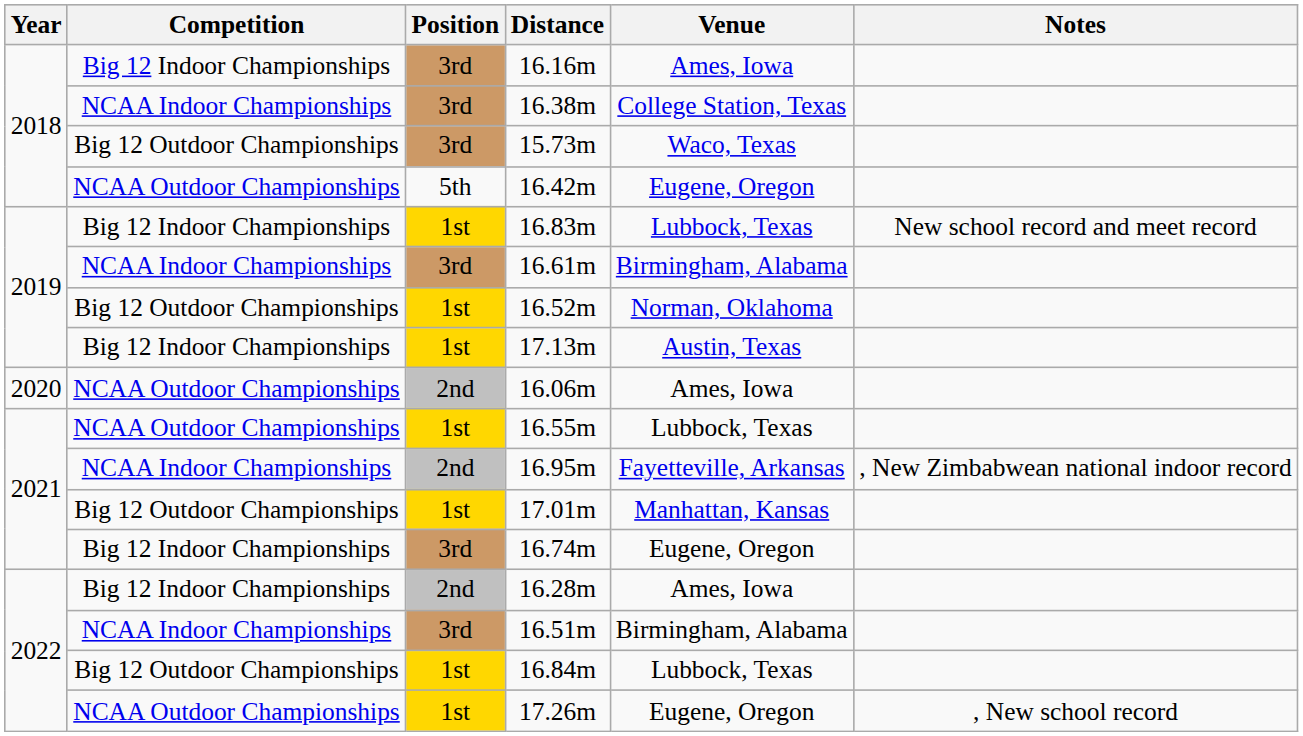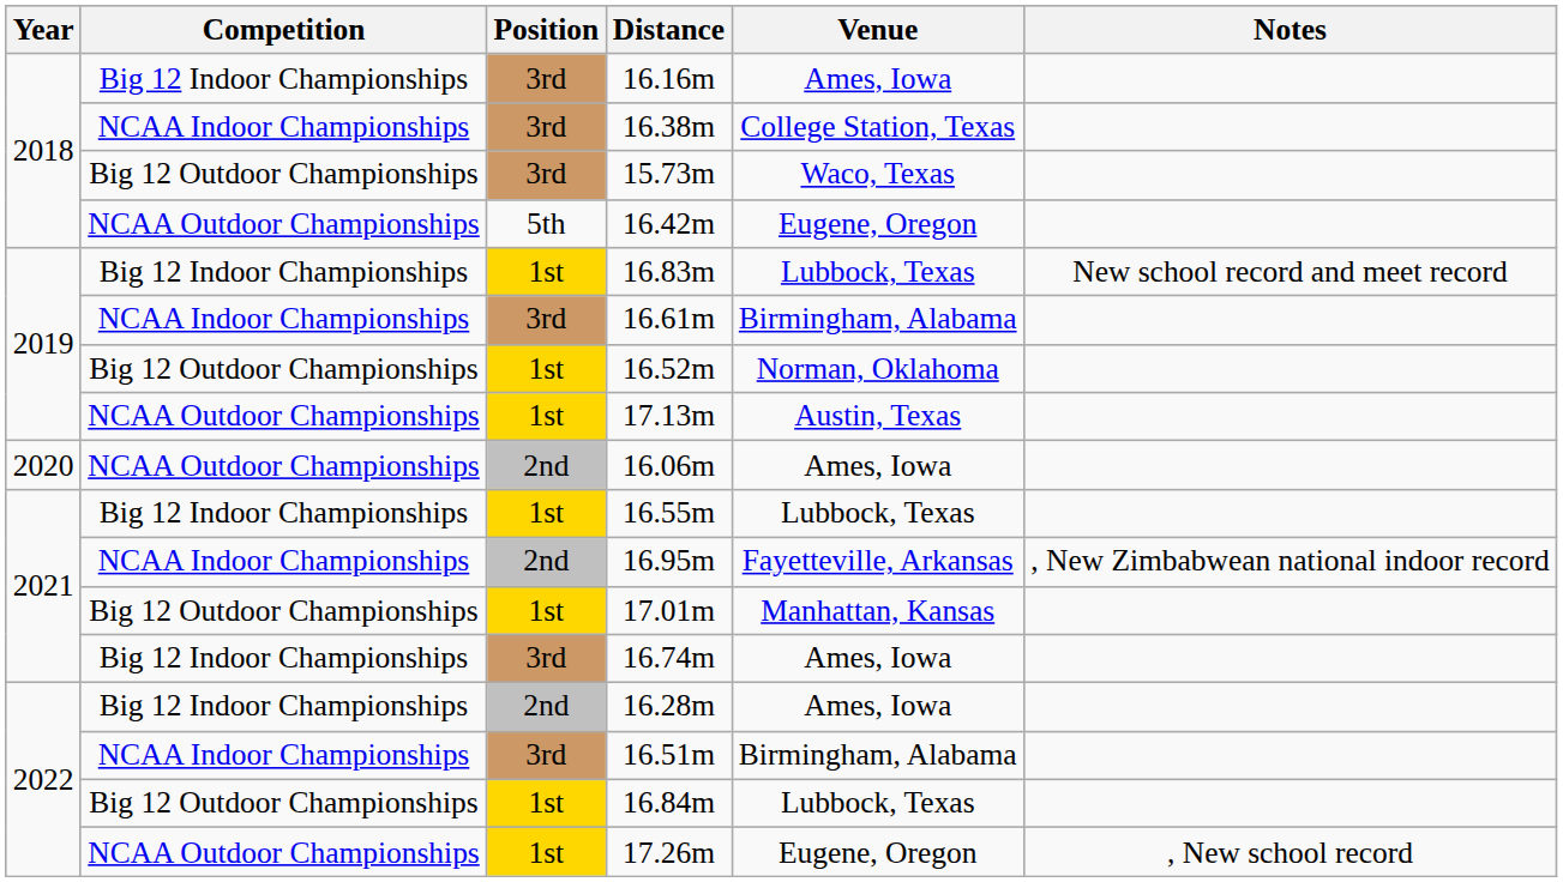 <table class="wikitable sortable" style=text-align:center>
 <tr>
 <th>Year</th>
 <th>Competition</th>
 <th>Position</th>
 <th>Distance</th>
 <th>Venue</th>
 <th>Notes</th>
 </tr>
 <tr>
 <td rowspan=4>2018</td>
 <td><a href='#'>Big 12</a> Indoor Championships</td>
 <td bgcolor=cc9966>3rd</td>
 <td>16.16m</td>
 <td><a href='#'>Ames, Iowa</a></td>
 <td></td>
 </tr>
 <tr>
 <td><a href='#'>NCAA Indoor Championships</a></td>
 <td bgcolor=cc9966>3rd</td>
 <td>16.38m</td>
 <td><a href='#'>College Station, Texas</a></td>
 <td></td>
 </tr>
 <tr>
 <td>Big 12 Outdoor Championships</td>
 <td bgcolor=cc9966>3rd</td>
 <td>15.73m</td>
 <td><a href='#'>Waco, Texas</a></td>
 <td></td>
 </tr>
 <tr>
 <td><a href='#'>NCAA Outdoor Championships</a></td>
 <td>5th</td>
 <td>16.42m</td>
 <td><a href='#'>Eugene, Oregon</a></td>
 <td></td>
 </tr>
 <tr>
 <td rowspan=4>2019</td>
 <td>Big 12 Indoor Championships</td>
 <td bgcolor=gold>1st</td>
 <td>16.83m</td>
 <td><a href='#'>Lubbock, Texas</a></td>
 <td>New school record and meet record</td>
 </tr>
 <tr>
 <td><a href='#'>NCAA Indoor Championships</a></td>
 <td bgcolor=cc9966>3rd</td>
 <td>16.61m</td>
 <td><a href='#'>Birmingham, Alabama</a></td>
 <td></td>
 </tr>
 <tr>
 <td>Big 12 Outdoor Championships</td>
 <td bgcolor=gold>1st</td>
 <td>16.52m</td>
 <td><a href='#'>Norman, Oklahoma</a></td>
 <td></td>
 </tr>
 <tr>
-<td>Big 12 Indoor Championships</td>
+<td><a href='#'>NCAA Outdoor Championships</a></td>
 <td bgcolor=gold>1st</td>
 <td>17.13m</td>
 <td><a href='#'>Austin, Texas</a></td>
 <td></td>
 </tr>
 <tr>
 <td>2020</td>
 <td><a href='#'>NCAA Outdoor Championships</a></td>
 <td bgcolor=silver>2nd</td>
 <td>16.06m</td>
 <td>Ames, Iowa</td>
 <td></td>
 </tr>
 <tr>
 <td rowspan=4>2021</td>
-<td><a href='#'>NCAA Outdoor Championships</a></td>
+<td>Big 12 Indoor Championships</td>
 <td bgcolor=gold>1st</td>
 <td>16.55m</td>
 <td>Lubbock, Texas</td>
 <td></td>
 </tr>
 <tr>
 <td><a href='#'>NCAA Indoor Championships</a></td>
 <td bgcolor=silver>2nd</td>
 <td>16.95m</td>
 <td><a href='#'>Fayetteville, Arkansas</a></td>
 <td>, New Zimbabwean national indoor record</td>
 </tr>
 <tr>
 <td>Big 12 Outdoor Championships</td>
 <td bgcolor=gold>1st</td>
 <td>17.01m</td>
 <td><a href='#'>Manhattan, Kansas</a></td>
 <td></td>
 </tr>
 <tr>
 <td>Big 12 Indoor Championships</td>
 <td bgcolor=cc9966>3rd</td>
 <td>16.74m</td>
-<td>Eugene, Oregon</td>
+<td>Ames, Iowa</td>
 <td></td>
 </tr>
 <tr>
 <td rowspan=4>2022</td>
 <td>Big 12 Indoor Championships</td>
 <td bgcolor=silver>2nd</td>
 <td>16.28m</td>
 <td>Ames, Iowa</td>
 <td></td>
 </tr>
 <tr>
 <td><a href='#'>NCAA Indoor Championships</a></td>
 <td bgcolor=cc9966>3rd</td>
 <td>16.51m</td>
 <td>Birmingham, Alabama</td>
 <td></td>
 </tr>
 <tr>
 <td>Big 12 Outdoor Championships</td>
 <td bgcolor=gold>1st</td>
 <td>16.84m</td>
 <td>Lubbock, Texas</td>
 <td></td>
 </tr>
 <tr>
 <td><a href='#'>NCAA Outdoor Championships</a></td>
 <td bgcolor=gold>1st</td>
 <td>17.26m</td>
 <td>Eugene, Oregon</td>
 <td>, New school record</td>
 </tr>
 </table>
